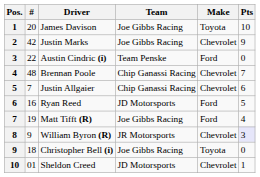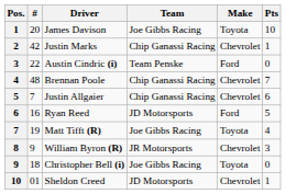 <table class="wikitable" style="font-size:95%">
 <tr>
 <th>Pos.</th>
 <th>#</th>
 <th>Driver</th>
 <th>Team</th>
 <th>Make</th>
 <th>Pts</th>
 </tr>
 <tr>
 <th>1</th>
 <td>20</td>
 <td>James Davison</td>
 <td>Joe Gibbs Racing</td>
 <td>Toyota</td>
 <td>10</td>
 </tr>
 <tr>
 <th>2</th>
 <td>42</td>
 <td>Justin Marks</td>
-<td>Joe Gibbs Racing</td>
+<td>Chip Ganassi Racing</td>
 <td>Chevrolet</td>
-<td>9</td>
+<td>1</td>
 </tr>
 <tr>
 <th>3</th>
 <td>22</td>
 <td>Austin Cindric <strong>(i)</strong></td>
 <td>Team Penske</td>
 <td>Ford</td>
 <td>0</td>
 </tr>
 <tr>
 <th>4</th>
 <td>48</td>
 <td>Brennan Poole</td>
 <td>Chip Ganassi Racing</td>
 <td>Chevrolet</td>
 <td>7</td>
 </tr>
 <tr>
 <th>5</th>
 <td>7</td>
 <td>Justin Allgaier</td>
 <td>Chip Ganassi Racing</td>
 <td>Chevrolet</td>
 <td>6</td>
 </tr>
 <tr>
 <th>6</th>
 <td>16</td>
 <td>Ryan Reed</td>
 <td>JD Motorsports</td>
 <td>Ford</td>
 <td>5</td>
 </tr>
 <tr>
 <th>7</th>
 <td>19</td>
 <td>Matt Tifft <strong>(R)</strong></td>
 <td>Joe Gibbs Racing</td>
-<td>Ford</td>
+<td>Toyota</td>
 <td>4</td>
 </tr>
 <tr>
 <th>8</th>
 <td>9</td>
 <td>William Byron <strong>(R)</strong></td>
 <td>JR Motorsports</td>
 <td>Chevrolet</td>
-<td style="background: lavender;">3</td>
+<td>3</td>
 </tr>
 <tr>
 <th>9</th>
 <td>18</td>
 <td>Christopher Bell <strong>(i)</strong></td>
 <td>Joe Gibbs Racing</td>
 <td>Toyota</td>
 <td>0</td>
 </tr>
 <tr>
 <th>10</th>
 <td>01</td>
 <td>Sheldon Creed</td>
 <td>JD Motorsports</td>
 <td>Chevrolet</td>
 <td>1</td>
 </tr>
 </table>
